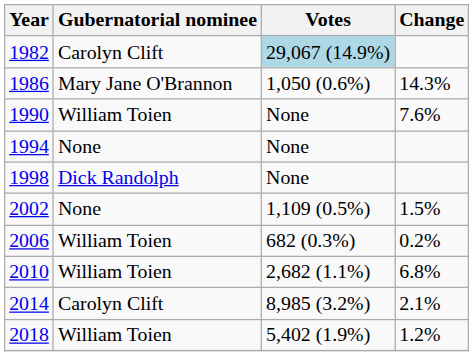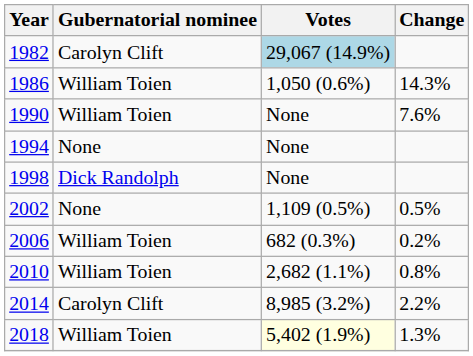 <table class="wikitable sortable mw-collapsible">
 <tr>
 <th>Year</th>
 <th>Gubernatorial nominee</th>
 <th>Votes</th>
 <th>Change</th>
 </tr>
 <tr>
 <td><a href='#'>1982</a></td>
 <td>Carolyn Clift</td>
 <td style="background: lightblue;">29,067 (14.9%)</td>
 <td></td>
 </tr>
 <tr>
 <td><a href='#'>1986</a></td>
-<td>Mary Jane O'Brannon</td>
+<td>William Toien</td>
 <td>1,050 (0.6%)</td>
 <td> 14.3%</td>
 </tr>
 <tr>
 <td><a href='#'>1990</a></td>
 <td>William Toien</td>
 <td>None</td>
 <td> 7.6%</td>
 </tr>
 <tr>
 <td><a href='#'>1994</a></td>
 <td>None</td>
 <td>None</td>
 <td></td>
 </tr>
 <tr>
 <td><a href='#'>1998</a></td>
 <td><a href='#'>Dick Randolph</a></td>
 <td>None</td>
 <td></td>
 </tr>
 <tr>
 <td><a href='#'>2002</a></td>
 <td>None</td>
 <td>1,109 (0.5%)</td>
-<td> 1.5%</td>
+<td> 0.5%</td>
 </tr>
 <tr>
 <td><a href='#'>2006</a></td>
 <td>William Toien</td>
 <td>682 (0.3%)</td>
 <td> 0.2%</td>
 </tr>
 <tr>
 <td><a href='#'>2010</a></td>
 <td>William Toien</td>
 <td>2,682 (1.1%)</td>
-<td> 6.8%</td>
+<td> 0.8%</td>
 </tr>
 <tr>
 <td><a href='#'>2014</a></td>
 <td>Carolyn Clift</td>
 <td>8,985 (3.2%)</td>
-<td> 2.1%</td>
+<td> 2.2%</td>
 </tr>
 <tr>
 <td><a href='#'>2018</a></td>
 <td>William Toien</td>
-<td>5,402 (1.9%)</td>
-<td> 1.2%</td>
+<td style="background: lightyellow;">5,402 (1.9%)</td>
+<td> 1.3%</td>
 </tr>
 <tr>
 </tr>
 </table>
